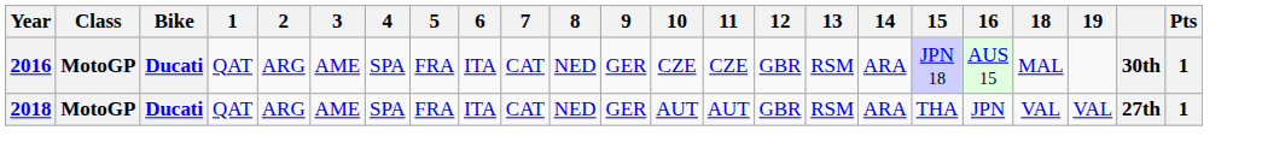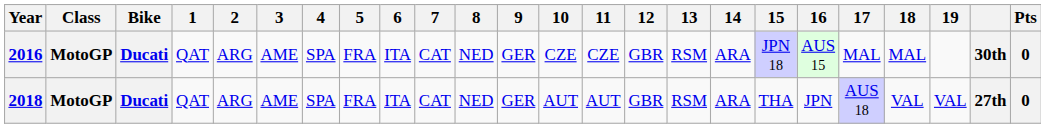 <table class="wikitable" style="text-align:center">
 <tr>
 <th>Year</th>
 <th>Class</th>
 <th>Bike</th>
 <th>1</th>
 <th>2</th>
 <th>3</th>
 <th>4</th>
 <th>5</th>
 <th>6</th>
 <th>7</th>
 <th>8</th>
 <th>9</th>
 <th>10</th>
 <th>11</th>
 <th>12</th>
 <th>13</th>
 <th>14</th>
 <th>15</th>
 <th>16</th>
+<th>17</th>
 <th>18</th>
 <th>19</th>
 <th></th>
 <th>Pts</th>
 </tr>
 <tr>
 <th><a href='#'>2016</a></th>
 <th>MotoGP</th>
 <th><a href='#'>Ducati</a></th>
 <td><a href='#'>QAT</a></td>
 <td><a href='#'>ARG</a></td>
 <td><a href='#'>AME</a></td>
 <td><a href='#'>SPA</a></td>
 <td><a href='#'>FRA</a></td>
 <td><a href='#'>ITA</a></td>
 <td><a href='#'>CAT</a></td>
 <td><a href='#'>NED</a></td>
 <td><a href='#'>GER</a></td>
 <td><a href='#'>CZE</a></td>
 <td><a href='#'>CZE</a></td>
 <td><a href='#'>GBR</a></td>
 <td><a href='#'>RSM</a></td>
 <td><a href='#'>ARA</a></td>
 <td style="background:#cfcfff;"><a href='#'>JPN</a><br><small>18</small></td>
 <td style="background:#dfffdf;"><a href='#'>AUS</a><br><small>15</small></td>
 <td><a href='#'>MAL</a></td>
+<td><a href='#'>MAL</a></td>
 <td></td>
 <th>30th</th>
-<th>1</th>
+<th>0</th>
 </tr>
 <tr>
 <th><a href='#'>2018</a></th>
 <th>MotoGP</th>
 <th><a href='#'>Ducati</a></th>
 <td><a href='#'>QAT</a></td>
 <td><a href='#'>ARG</a></td>
 <td><a href='#'>AME</a></td>
 <td><a href='#'>SPA</a></td>
 <td><a href='#'>FRA</a></td>
 <td><a href='#'>ITA</a></td>
 <td><a href='#'>CAT</a></td>
 <td><a href='#'>NED</a></td>
 <td><a href='#'>GER</a></td>
 <td><a href='#'>AUT</a></td>
 <td><a href='#'>AUT</a></td>
 <td><a href='#'>GBR</a></td>
 <td><a href='#'>RSM</a></td>
 <td><a href='#'>ARA</a></td>
 <td><a href='#'>THA</a></td>
 <td><a href='#'>JPN</a></td>
+<td style="background:#cfcfff;"><a href='#'>AUS</a><br><small>18</small></td>
 <td><a href='#'>VAL</a></td>
 <td><a href='#'>VAL</a></td>
 <th>27th</th>
-<th>1</th>
+<th>0</th>
 </tr>
 </table>
